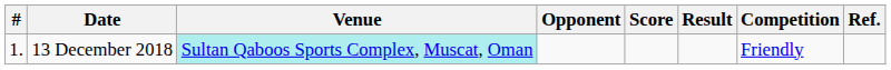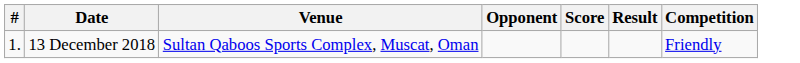 <table class="wikitable">
 <tr>
 <th>#</th>
 <th>Date</th>
 <th>Venue</th>
 <th>Opponent</th>
 <th>Score</th>
 <th>Result</th>
 <th>Competition</th>
-<th>Ref.</th>
 </tr>
 <tr>
 <td>1.</td>
 <td>13 December 2018</td>
-<td style="background: paleturquoise;"><a href='#'>Sultan Qaboos Sports Complex</a>, <a href='#'>Muscat</a>, <a href='#'>Oman</a></td>
+<td><a href='#'>Sultan Qaboos Sports Complex</a>, <a href='#'>Muscat</a>, <a href='#'>Oman</a></td>
 <td></td>
 <td></td>
 <td></td>
 <td><a href='#'>Friendly</a></td>
-<td></td>
 </tr>
 </table>
